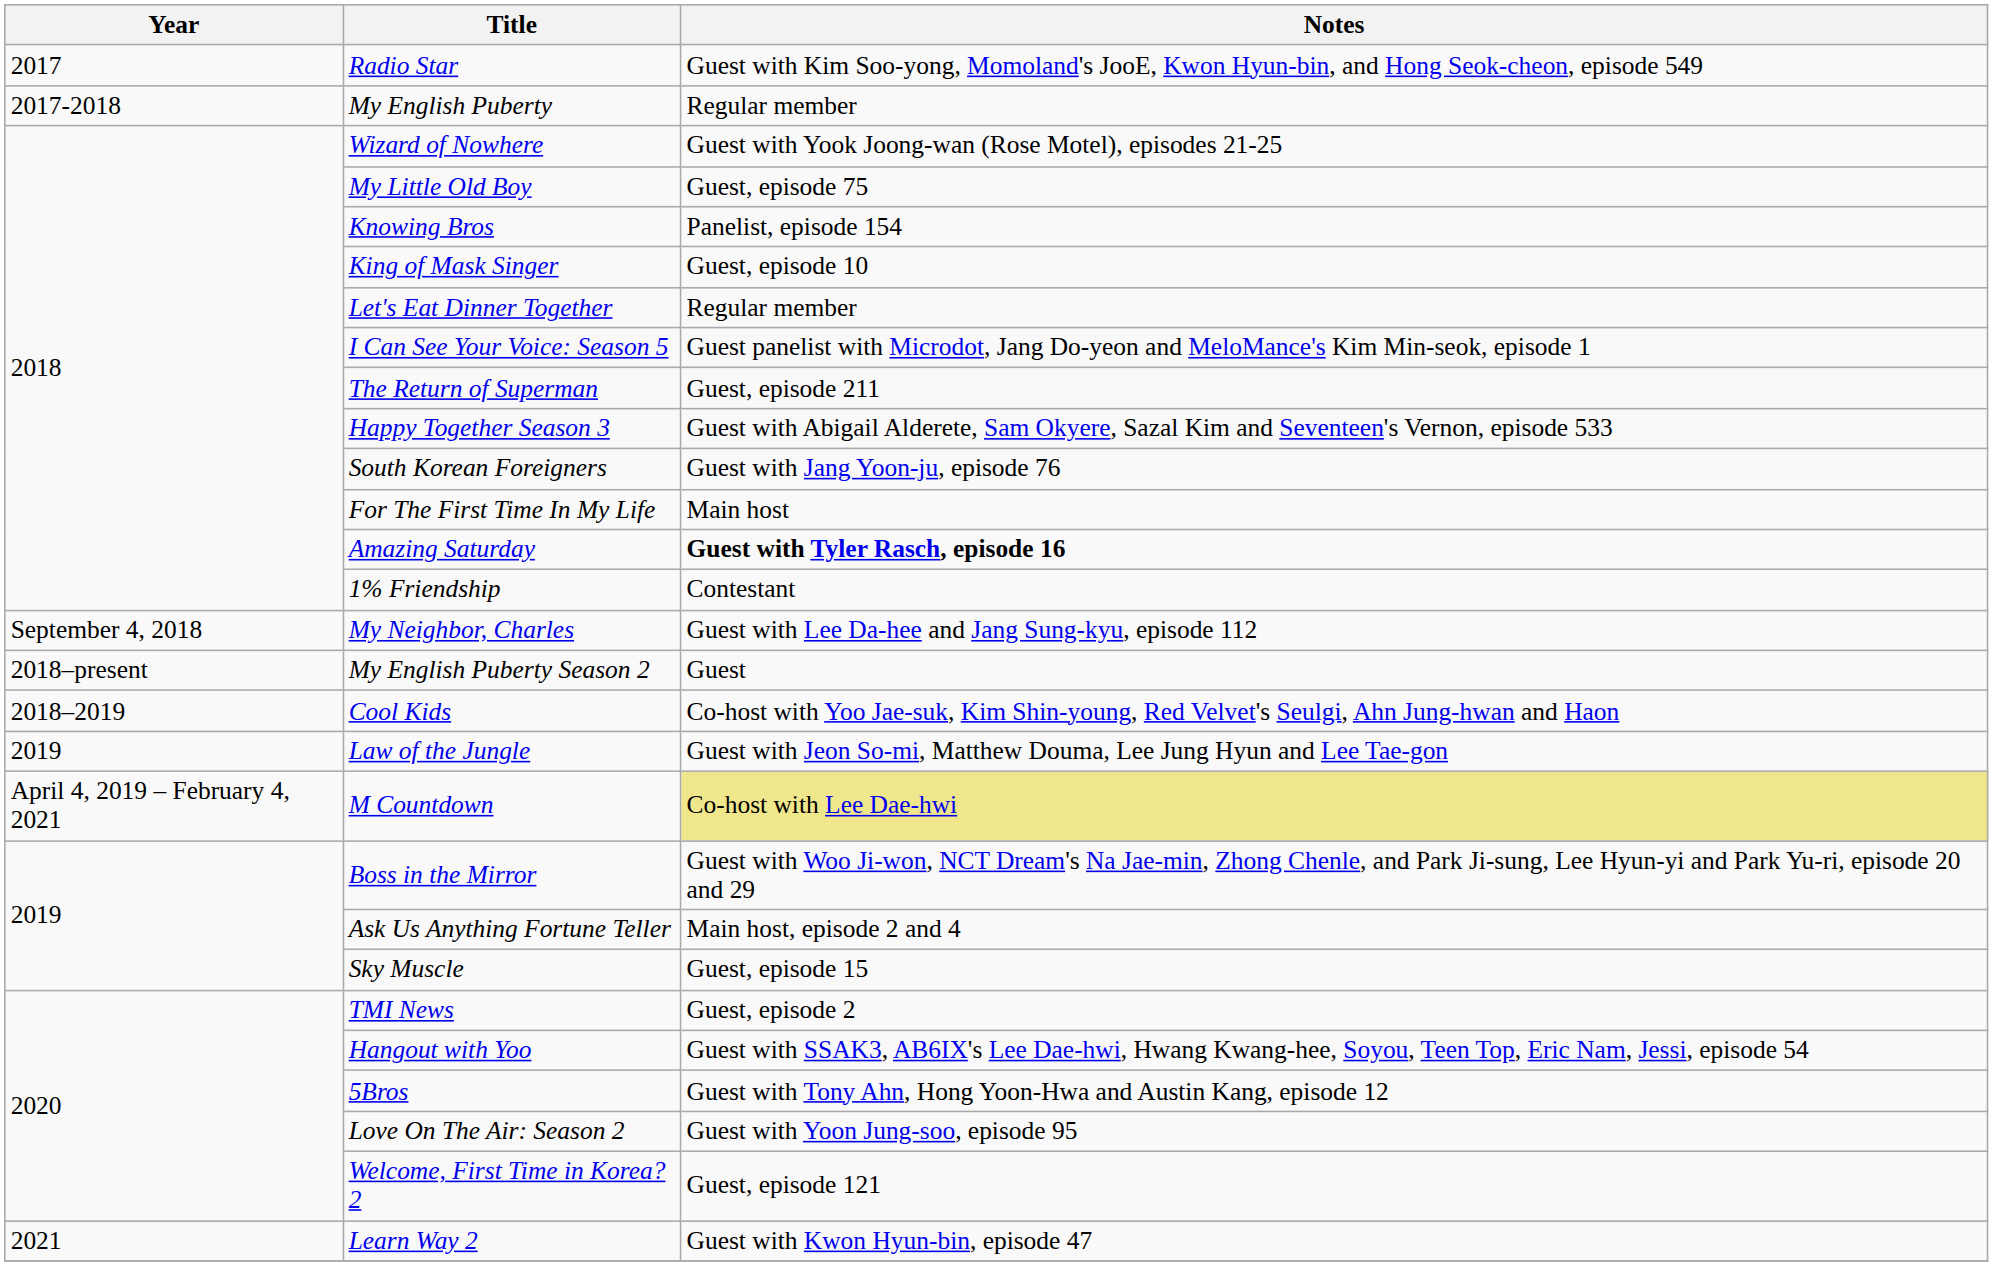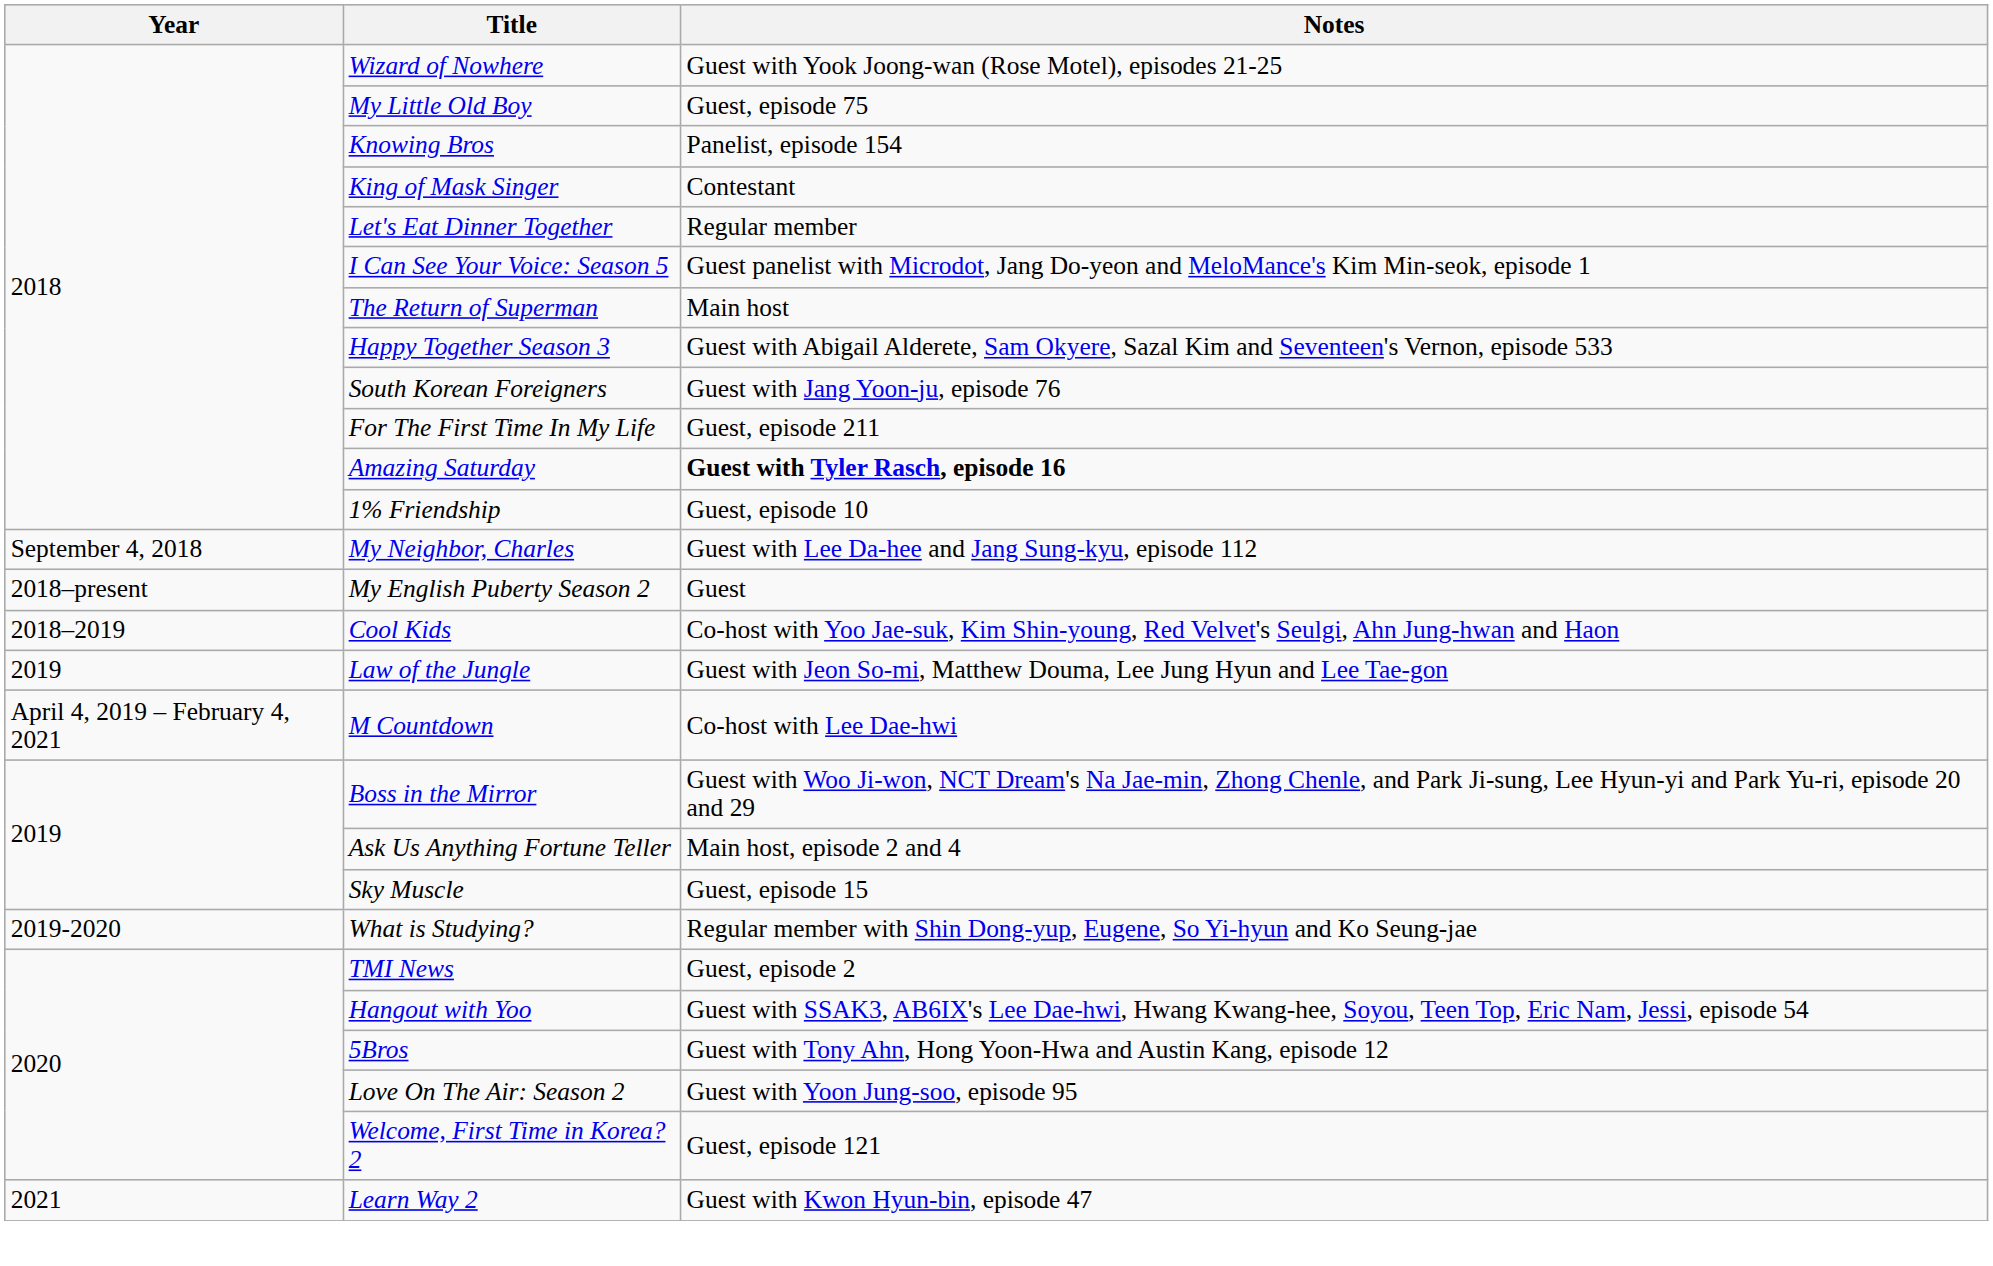 <table class="wikitable sortable">
 <tr>
 <th>Year</th>
 <th>Title</th>
 <th>Notes</th>
-</tr>
-<tr>
-<td>2017</td>
-<td><em><a href='#'>Radio Star</a></em></td>
-<td>Guest with Kim Soo-yong, <a href='#'>Momoland</a>'s JooE, <a href='#'>Kwon Hyun-bin</a>, and <a href='#'>Hong Seok-cheon</a>, episode 549</td>
-</tr>
-<tr>
-<td>2017-2018</td>
-<td><em>My English Puberty</em></td>
-<td>Regular member </td>
 </tr>
 <tr>
 <td rowspan="12">2018</td>
 <td><em><a href='#'>Wizard of Nowhere</a></em></td>
 <td>Guest with Yook Joong-wan (Rose Motel), episodes 21-25</td>
 </tr>
 <tr>
 <td><em><a href='#'>My Little Old Boy</a></em></td>
 <td>Guest, episode 75</td>
 </tr>
 <tr>
 <td><em><a href='#'>Knowing Bros</a></em></td>
 <td>Panelist, episode 154</td>
 </tr>
 <tr>
 <td><em><a href='#'>King of Mask Singer</a></em></td>
-<td>Guest, episode 10</td>
+<td>Contestant </td>
 </tr>
 <tr>
 <td><em><a href='#'>Let's Eat Dinner Together</a></em></td>
 <td>Regular member</td>
 </tr>
 <tr>
 <td><em><a href='#'>I Can See Your Voice: Season 5</a></em></td>
 <td>Guest panelist with <a href='#'>Microdot</a>, Jang Do-yeon and <a href='#'>MeloMance's</a> Kim Min-seok, episode 1</td>
 </tr>
 <tr>
 <td><em><a href='#'>The Return of Superman</a></em></td>
-<td>Guest, episode 211</td>
+<td>Main host</td>
 </tr>
 <tr>
 <td><em><a href='#'>Happy Together Season 3</a></em></td>
 <td>Guest with Abigail Alderete, <a href='#'>Sam Okyere</a>, Sazal Kim and <a href='#'>Seventeen</a>'s Vernon, episode 533</td>
 </tr>
 <tr>
 <td><em>South Korean Foreigners</em></td>
 <td>Guest with <a href='#'>Jang Yoon-ju</a>, episode 76 </td>
 </tr>
 <tr>
 <td><em>For The First Time In My Life</em></td>
-<td>Main host</td>
+<td>Guest, episode 211</td>
 </tr>
 <tr>
 <td><em><a href='#'>Amazing Saturday</a></em></td>
 <td><strong>Guest with <a href='#'>Tyler Rasch</a>, episode 16</strong></td>
 </tr>
 <tr>
 <td><em>1% Friendship</em></td>
-<td>Contestant </td>
+<td>Guest, episode 10</td>
 </tr>
 <tr>
 <td>September 4, 2018</td>
 <td><em><a href='#'>My Neighbor, Charles</a></em></td>
 <td>Guest with <a href='#'>Lee Da-hee</a> and <a href='#'>Jang Sung-kyu</a>, episode 112</td>
 </tr>
 <tr>
 <td>2018–present</td>
 <td><em>My English Puberty Season 2</em></td>
 <td>Guest</td>
 </tr>
 <tr>
 <td>2018–2019</td>
 <td><em><a href='#'>Cool Kids</a></em></td>
 <td>Co-host with <a href='#'>Yoo Jae-suk</a>, <a href='#'>Kim Shin-young</a>, <a href='#'>Red Velvet</a>'s <a href='#'>Seulgi</a>, <a href='#'>Ahn Jung-hwan</a> and <a href='#'>Haon</a></td>
 </tr>
 <tr>
 <td>2019</td>
 <td><em><a href='#'>Law of the Jungle</a></em></td>
 <td>Guest with <a href='#'>Jeon So-mi</a>, Matthew Douma, Lee Jung Hyun and <a href='#'>Lee Tae-gon</a></td>
 </tr>
 <tr>
 <td>April 4, 2019 – February 4, 2021</td>
 <td><em><a href='#'>M Countdown</a></em></td>
-<td style="background: khaki;">Co-host with <a href='#'>Lee Dae-hwi</a></td>
+<td>Co-host with <a href='#'>Lee Dae-hwi</a></td>
 </tr>
 <tr>
 <td rowspan="3">2019</td>
 <td><em><a href='#'>Boss in the Mirror</a></em></td>
 <td>Guest with <a href='#'>Woo Ji-won</a>, <a href='#'>NCT Dream</a>'s <a href='#'>Na Jae-min</a>, <a href='#'>Zhong Chenle</a>, and Park Ji-sung, Lee Hyun-yi and Park Yu-ri,  episode 20 and 29</td>
 </tr>
 <tr>
 <td><em>Ask Us Anything Fortune Teller</em></td>
 <td>Main host,  episode 2 and 4</td>
 </tr>
 <tr>
 <td><em>Sky Muscle</em></td>
 <td>Guest,  episode 15</td>
+</tr>
+<tr>
+<td>2019-2020</td>
+<td><em>What is Studying?</em></td>
+<td>Regular member with <a href='#'>Shin Dong-yup</a>, <a href='#'>Eugene</a>, <a href='#'>So Yi-hyun</a> and Ko Seung-jae</td>
 </tr>
 <tr>
 <td rowspan="5">2020</td>
 <td><em><a href='#'>TMI News</a></em></td>
 <td>Guest, episode 2</td>
 </tr>
 <tr>
 <td><em><a href='#'>Hangout with Yoo</a></em></td>
 <td>Guest with <a href='#'>SSAK3</a>, <a href='#'>AB6IX</a>'s <a href='#'>Lee Dae-hwi</a>, Hwang Kwang-hee, <a href='#'>Soyou</a>, <a href='#'>Teen Top</a>, <a href='#'>Eric Nam</a>, <a href='#'>Jessi</a>, episode 54</td>
 </tr>
 <tr>
 <td><em><a href='#'>5Bros</a></em></td>
 <td>Guest with <a href='#'>Tony Ahn</a>, Hong Yoon-Hwa and Austin Kang, episode 12</td>
 </tr>
 <tr>
 <td><em>Love On The Air: Season 2</em></td>
 <td>Guest with <a href='#'>Yoon Jung-soo</a>, episode 95</td>
 </tr>
 <tr>
 <td><em><a href='#'> Welcome, First Time in Korea? 2</a></em></td>
 <td>Guest, episode 121</td>
 </tr>
 <tr>
 <td>2021</td>
 <td><em><a href='#'>Learn Way 2</a></em></td>
 <td>Guest with <a href='#'>Kwon Hyun-bin</a>, episode 47</td>
 </tr>
 <tr>
 </tr>
 </table>
